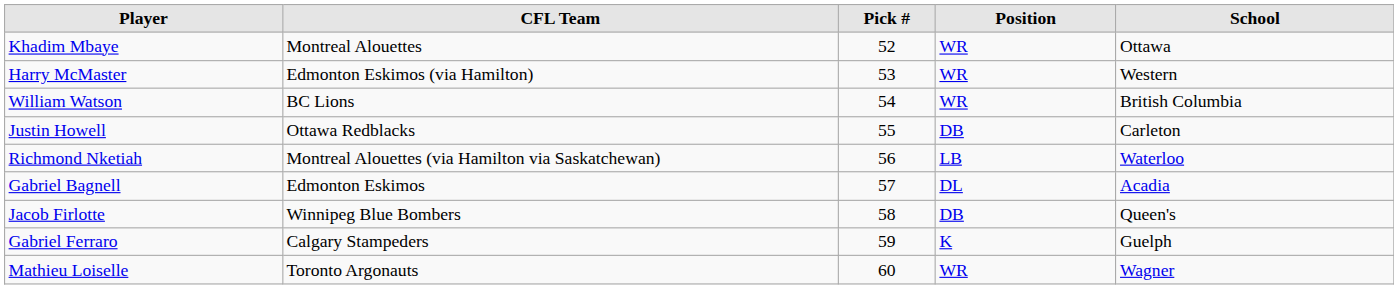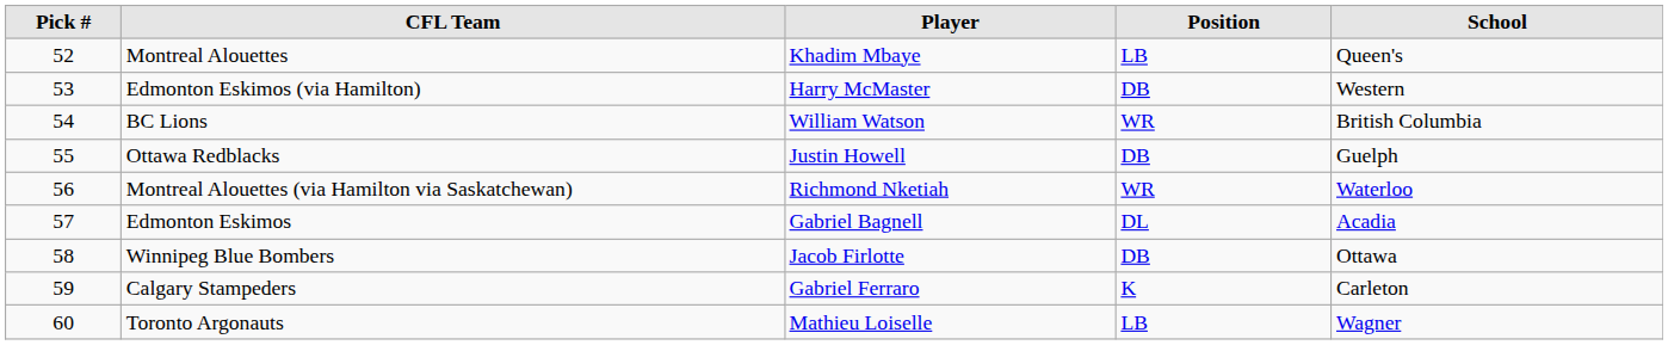 <table class="wikitable" style="width: 100%">
 <tr>
+<th style="background:#E5E5E5;" width=7%>Pick #</th>
+<th width=40% style="background:#E5E5E5;">CFL Team</th>
 <th width=20% style="background:#E5E5E5;">Player</th>
-<th width=40% style="background:#E5E5E5;">CFL Team</th>
-<th style="background:#E5E5E5;" width=7%>Pick #</th>
 <th width=13% style="background:#E5E5E5;">Position</th>
 <th width=20% style="background:#E5E5E5;">School</th>
 </tr>
 <tr>
+<td align=center>52</td>
+<td>Montreal Alouettes</td>
 <td><a href='#'>Khadim Mbaye</a></td>
-<td>Montreal Alouettes</td>
-<td align=center>52</td>
-<td><a href='#'>WR</a></td>
-<td>Ottawa</td>
+<td><a href='#'>LB</a></td>
+<td>Queen's</td>
 </tr>
 <tr>
+<td align=center>53</td>
+<td>Edmonton Eskimos (via Hamilton)</td>
 <td><a href='#'>Harry McMaster</a></td>
-<td>Edmonton Eskimos (via Hamilton)</td>
-<td align=center>53</td>
-<td><a href='#'>WR</a></td>
+<td><a href='#'>DB</a></td>
 <td>Western</td>
 </tr>
 <tr>
+<td align=center>54</td>
+<td>BC Lions</td>
 <td><a href='#'>William Watson</a></td>
-<td>BC Lions</td>
-<td align=center>54</td>
 <td><a href='#'>WR</a></td>
 <td>British Columbia</td>
 </tr>
 <tr>
+<td align=center>55</td>
+<td>Ottawa Redblacks</td>
 <td><a href='#'>Justin Howell</a></td>
-<td>Ottawa Redblacks</td>
-<td align=center>55</td>
 <td><a href='#'>DB</a></td>
-<td>Carleton</td>
+<td>Guelph</td>
 </tr>
 <tr>
+<td align=center>56</td>
+<td>Montreal Alouettes (via Hamilton via Saskatchewan)</td>
 <td><a href='#'>Richmond Nketiah</a></td>
-<td>Montreal Alouettes (via Hamilton via Saskatchewan)</td>
-<td align=center>56</td>
-<td><a href='#'>LB</a></td>
+<td><a href='#'>WR</a></td>
 <td><a href='#'>Waterloo</a></td>
 </tr>
 <tr>
+<td align=center>57</td>
+<td>Edmonton Eskimos</td>
 <td><a href='#'>Gabriel Bagnell</a></td>
-<td>Edmonton Eskimos</td>
-<td align=center>57</td>
 <td><a href='#'>DL</a></td>
 <td><a href='#'>Acadia</a></td>
 </tr>
 <tr>
+<td align=center>58</td>
+<td>Winnipeg Blue Bombers</td>
 <td><a href='#'>Jacob Firlotte</a></td>
-<td>Winnipeg Blue Bombers</td>
-<td align=center>58</td>
 <td><a href='#'>DB</a></td>
-<td>Queen's</td>
+<td>Ottawa</td>
 </tr>
 <tr>
+<td align=center>59</td>
+<td>Calgary Stampeders</td>
 <td><a href='#'>Gabriel Ferraro</a></td>
-<td>Calgary Stampeders</td>
-<td align=center>59</td>
 <td><a href='#'>K</a></td>
-<td>Guelph</td>
+<td>Carleton</td>
 </tr>
 <tr>
+<td align=center>60</td>
+<td>Toronto Argonauts</td>
 <td><a href='#'>Mathieu Loiselle</a></td>
-<td>Toronto Argonauts</td>
-<td align=center>60</td>
-<td><a href='#'>WR</a></td>
+<td><a href='#'>LB</a></td>
 <td><a href='#'>Wagner</a></td>
 </tr>
 </table>
